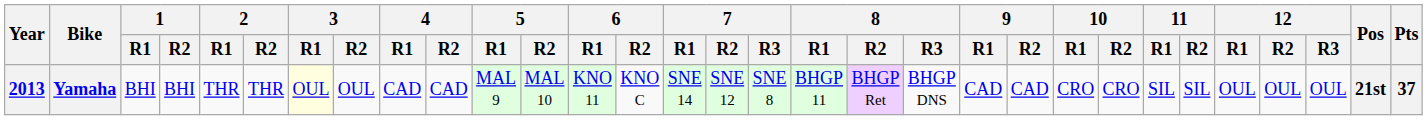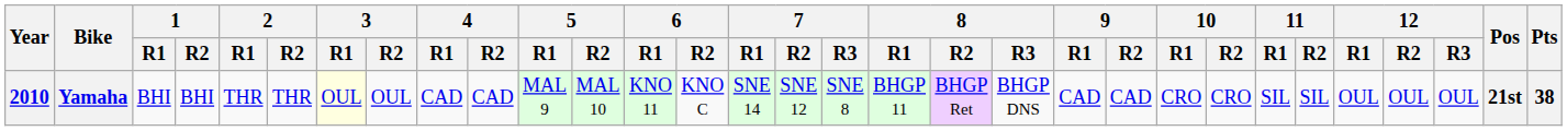 <table class="wikitable" style="text-align:center; font-size:90%">
 <tr>
 <th valign="middle" rowspan=2>Year</th>
 <th valign="middle" rowspan=2>Bike</th>
 <th colspan=2>1</th>
 <th colspan=2>2</th>
 <th colspan=2>3</th>
 <th colspan=2>4</th>
 <th colspan=2>5</th>
 <th colspan=2>6</th>
 <th colspan=3>7</th>
 <th colspan=3>8</th>
 <th colspan=2>9</th>
 <th colspan=2>10</th>
 <th colspan=2>11</th>
 <th colspan=3>12</th>
 <th rowspan=2>Pos</th>
 <th rowspan=2>Pts</th>
 </tr>
 <tr>
 <th>R1</th>
 <th>R2</th>
 <th>R1</th>
 <th>R2</th>
 <th>R1</th>
 <th>R2</th>
 <th>R1</th>
 <th>R2</th>
 <th>R1</th>
 <th>R2</th>
 <th>R1</th>
 <th>R2</th>
 <th>R1</th>
 <th>R2</th>
 <th>R3</th>
 <th>R1</th>
 <th>R2</th>
 <th>R3</th>
 <th>R1</th>
 <th>R2</th>
 <th>R1</th>
 <th>R2</th>
 <th>R1</th>
 <th>R2</th>
 <th>R1</th>
 <th>R2</th>
 <th>R3</th>
 </tr>
 <tr>
-<th><a href='#'>2013</a></th>
+<th><a href='#'>2010</a></th>
 <th><a href='#'>Yamaha</a></th>
 <td><a href='#'>BHI</a></td>
 <td><a href='#'>BHI</a></td>
 <td><a href='#'>THR</a></td>
 <td><a href='#'>THR</a></td>
 <td style="background: lightyellow;"><a href='#'>OUL</a></td>
 <td><a href='#'>OUL</a></td>
 <td><a href='#'>CAD</a></td>
 <td><a href='#'>CAD</a></td>
 <td style="background:#dfffdf;"><a href='#'>MAL</a><br><small>9</small></td>
 <td style="background:#dfffdf;"><a href='#'>MAL</a><br><small>10</small></td>
 <td style="background:#dfffdf;"><a href='#'>KNO</a><br><small>11</small></td>
 <td><a href='#'>KNO</a><br><small>C</small></td>
 <td style="background:#dfffdf;"><a href='#'>SNE</a><br><small>14</small></td>
 <td style="background:#dfffdf;"><a href='#'>SNE</a><br><small>12</small></td>
 <td style="background:#dfffdf;"><a href='#'>SNE</a><br><small>8</small></td>
 <td style="background:#dfffdf;"><a href='#'>BHGP</a><br><small>11</small></td>
 <td style="background:#efcfff;"><a href='#'>BHGP</a><br><small>Ret</small></td>
 <td><a href='#'>BHGP</a><br><small>DNS</small></td>
 <td><a href='#'>CAD</a></td>
 <td><a href='#'>CAD</a></td>
 <td><a href='#'>CRO</a></td>
 <td><a href='#'>CRO</a></td>
 <td><a href='#'>SIL</a></td>
 <td><a href='#'>SIL</a></td>
 <td><a href='#'>OUL</a></td>
 <td><a href='#'>OUL</a></td>
 <td><a href='#'>OUL</a></td>
 <th>21st</th>
-<th>37</th>
+<th>38</th>
 </tr>
 </table>
